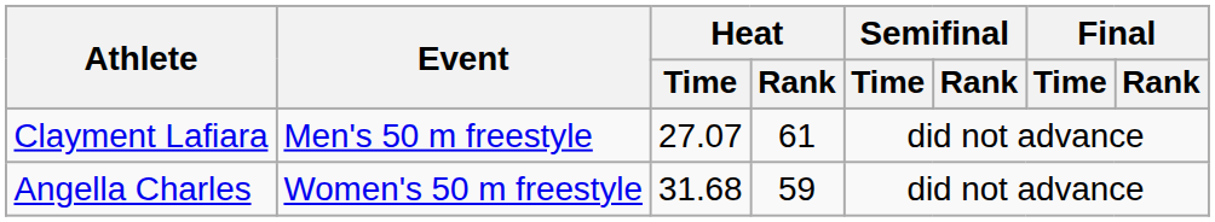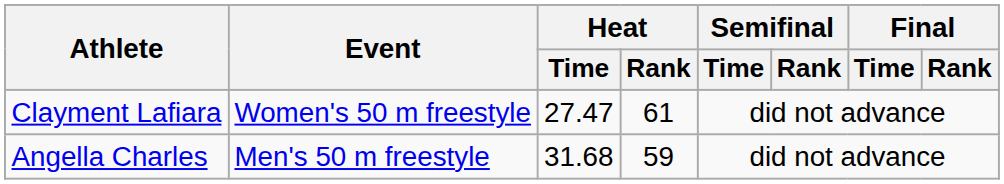 <table class=wikitable style=font-size:90%>
 <tr>
 <th rowspan=2>Athlete</th>
 <th rowspan=2>Event</th>
 <th colspan=2>Heat</th>
 <th colspan=2>Semifinal</th>
 <th colspan=2>Final</th>
 </tr>
 <tr style=font-size:95%>
 <th>Time</th>
 <th>Rank</th>
 <th>Time</th>
 <th>Rank</th>
 <th>Time</th>
 <th>Rank</th>
 </tr>
 <tr align=center>
 <td align=left><a href='#'>Clayment Lafiara</a></td>
-<td align=left><a href='#'>Men's 50 m freestyle</a></td>
-<td>27.07</td>
+<td align=left><a href='#'>Women's 50 m freestyle</a></td>
+<td>27.47</td>
 <td>61</td>
 <td colspan=4>did not advance</td>
 </tr>
 <tr align=center>
 <td align=left><a href='#'>Angella Charles</a></td>
-<td align=left><a href='#'>Women's 50 m freestyle</a></td>
+<td align=left><a href='#'>Men's 50 m freestyle</a></td>
 <td>31.68</td>
 <td>59</td>
 <td Colspan=4>did not advance</td>
 </tr>
 </table>
